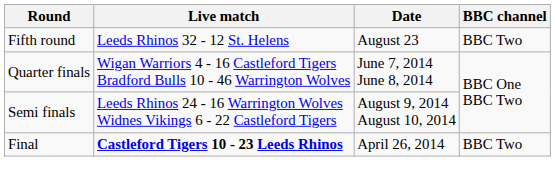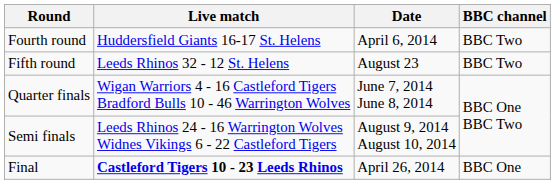 <table class="wikitable">
 <tr>
 <th>Round</th>
 <th>Live match</th>
 <th>Date</th>
 <th>BBC channel</th>
+</tr>
+<tr>
+<td>Fourth round</td>
+<td><a href='#'>Huddersfield Giants</a> 16-17 <a href='#'>St. Helens</a></td>
+<td>April 6, 2014</td>
+<td>BBC Two</td>
 </tr>
 <tr>
 <td>Fifth round</td>
 <td><a href='#'>Leeds Rhinos</a> 32 - 12 <a href='#'>St. Helens</a></td>
 <td>August 23</td>
 <td>BBC Two</td>
 </tr>
 <tr>
 <td>Quarter finals</td>
 <td><a href='#'>Wigan Warriors</a> 4 - 16 <a href='#'>Castleford Tigers</a><br><a href='#'>Bradford Bulls</a> 10 - 46 <a href='#'>Warrington Wolves</a></td>
 <td>June 7, 2014<br>June 8, 2014</td>
 <td rowspan=2>BBC One<br>BBC Two</td>
 </tr>
 <tr>
 <td>Semi finals</td>
 <td><a href='#'>Leeds Rhinos</a> 24 - 16 <a href='#'>Warrington Wolves</a><br><a href='#'>Widnes Vikings</a> 6 - 22 <a href='#'>Castleford Tigers</a></td>
 <td>August 9, 2014<br>August 10, 2014</td>
 </tr>
 <tr>
 <td>Final</td>
 <td><strong><a href='#'>Castleford Tigers</a> 10 - 23 <a href='#'>Leeds Rhinos</a></strong></td>
 <td>April 26, 2014</td>
-<td>BBC Two</td>
+<td>BBC One</td>
 </tr>
 </table>
